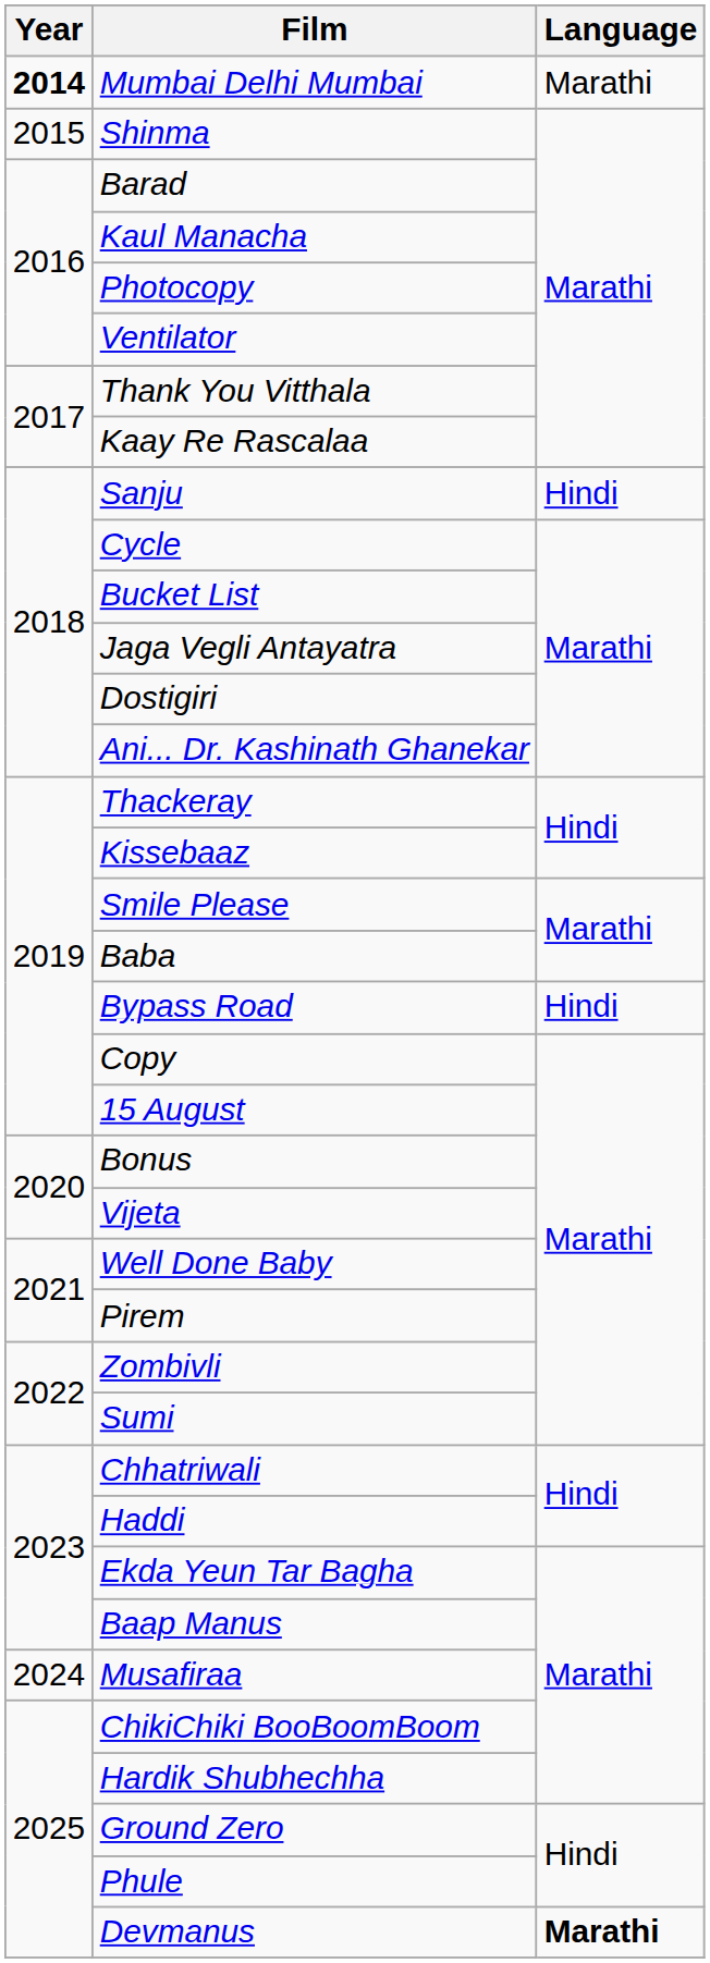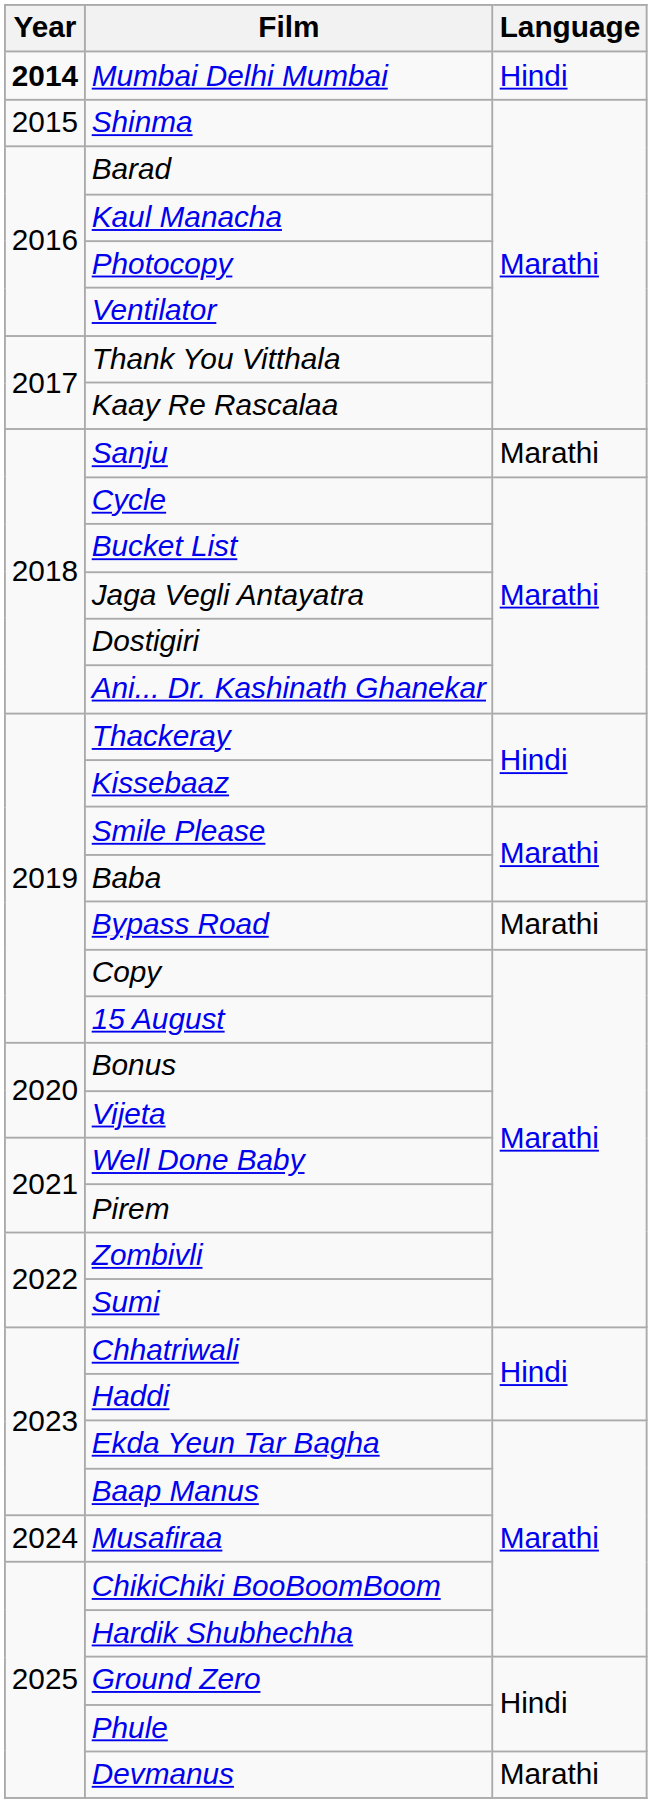 <table class="wikitable sortable">
 <tr>
 <th>Year</th>
 <th>Film</th>
 <th>Language</th>
 </tr>
 <tr>
 <td><strong>2014</strong></td>
 <td><em><a href='#'>Mumbai Delhi Mumbai</a></em></td>
-<td>Marathi</td>
+<td><a href='#'>Hindi</a></td>
 </tr>
 <tr>
 <td>2015</td>
 <td><em><a href='#'>Shinma</a></em></td>
 <td rowspan=7><a href='#'>Marathi</a></td>
 </tr>
 <tr>
 <td rowspan=4>2016</td>
 <td Barad (film)><em>Barad</em></td>
 </tr>
 <tr>
 <td><em><a href='#'>Kaul Manacha</a></em></td>
 </tr>
 <tr>
 <td><em><a href='#'>Photocopy</a></em></td>
 </tr>
 <tr>
 <td><em><a href='#'>Ventilator</a></em></td>
 </tr>
 <tr>
 <td rowspan=2>2017</td>
 <td><em>Thank You Vitthala</em></td>
 </tr>
 <tr>
 <td><em>Kaay Re Rascalaa</em></td>
 </tr>
 <tr>
 <td rowspan=6>2018</td>
 <td><em><a href='#'>Sanju</a></em></td>
-<td><a href='#'>Hindi</a></td>
+<td>Marathi</td>
 </tr>
 <tr>
 <td><em><a href='#'>Cycle</a></em></td>
 <td rowspan=5><a href='#'>Marathi</a></td>
 </tr>
 <tr>
 <td><em><a href='#'>Bucket List</a></em></td>
 </tr>
 <tr>
 <td><em>Jaga Vegli Antayatra</em></td>
 </tr>
 <tr>
 <td><em>Dostigiri</em></td>
 </tr>
 <tr>
 <td><em><a href='#'>Ani... Dr. Kashinath Ghanekar</a></em></td>
 </tr>
 <tr>
 <td rowspan=7>2019</td>
 <td><em><a href='#'>Thackeray</a></em></td>
 <td rowspan=2><a href='#'>Hindi</a></td>
 </tr>
 <tr>
 <td><em><a href='#'>Kissebaaz</a></em></td>
 </tr>
 <tr>
 <td><em><a href='#'>Smile Please</a></em></td>
 <td rowspan=2><a href='#'>Marathi</a></td>
 </tr>
 <tr>
 <td><em>Baba</em></td>
 </tr>
 <tr>
 <td><em><a href='#'>Bypass Road</a></em></td>
-<td><a href='#'>Hindi</a></td>
+<td>Marathi</td>
 </tr>
 <tr>
 <td><em>Copy</em></td>
 <td rowspan=8><a href='#'>Marathi</a></td>
 </tr>
 <tr>
 <td><em><a href='#'>15 August</a></em></td>
 </tr>
 <tr>
 <td rowspan=2>2020</td>
 <td><em>Bonus</em></td>
 </tr>
 <tr>
 <td><em><a href='#'>Vijeta</a></em></td>
 </tr>
 <tr>
 <td rowspan=2>2021</td>
 <td><em><a href='#'>Well Done Baby</a></em></td>
 </tr>
 <tr>
 <td><em>Pirem</em></td>
 </tr>
 <tr>
 <td rowspan=2>2022</td>
 <td><em><a href='#'>Zombivli</a></em></td>
 </tr>
 <tr>
 <td><em><a href='#'>Sumi</a></em></td>
 </tr>
 <tr>
 <td rowspan="4">2023</td>
 <td><em><a href='#'>Chhatriwali</a></em></td>
 <td rowspan=2><a href='#'>Hindi</a></td>
 </tr>
 <tr>
 <td><em><a href='#'>Haddi</a></em></td>
 </tr>
 <tr>
 <td><em><a href='#'>Ekda Yeun Tar Bagha</a></em></td>
 <td rowspan="5"><a href='#'>Marathi</a></td>
 </tr>
 <tr>
 <td><em><a href='#'>Baap Manus</a></em></td>
 </tr>
 <tr>
 <td>2024</td>
 <td><em><a href='#'>Musafiraa</a></em></td>
 </tr>
 <tr>
 <td rowspan="5">2025</td>
 <td><em><a href='#'>ChikiChiki BooBoomBoom</a></em></td>
 </tr>
 <tr>
 <td><em><a href='#'>Hardik Shubhechha</a></em></td>
 </tr>
 <tr>
 <td><em><a href='#'>Ground Zero</a></em></td>
 <td rowspan=2>Hindi</td>
 </tr>
 <tr>
 <td><em><a href='#'>Phule</a></em></td>
 </tr>
 <tr>
 <td><a href='#'><em>Devmanus</em></a></td>
-<td><strong>Marathi</strong></td>
+<td>Marathi</td>
 </tr>
 </table>
